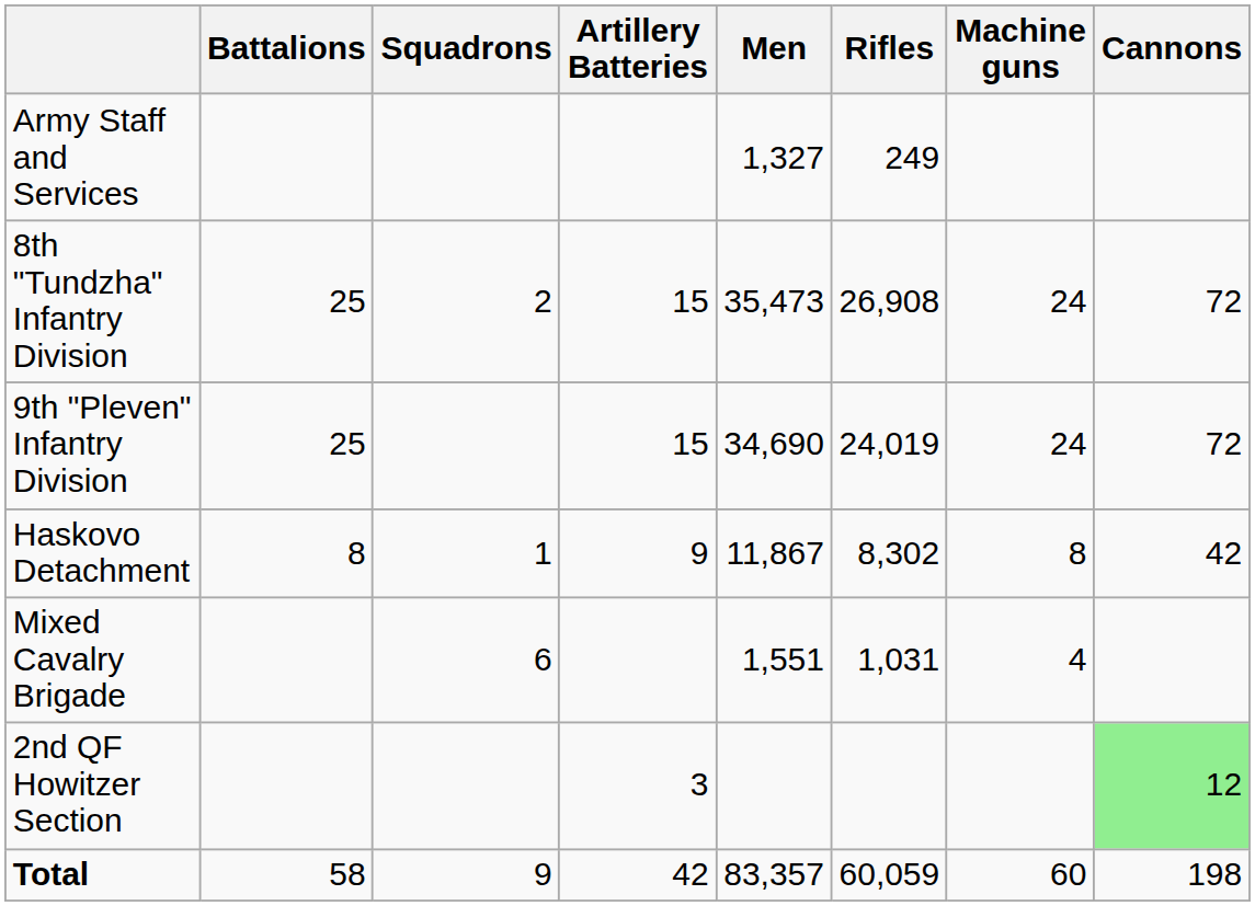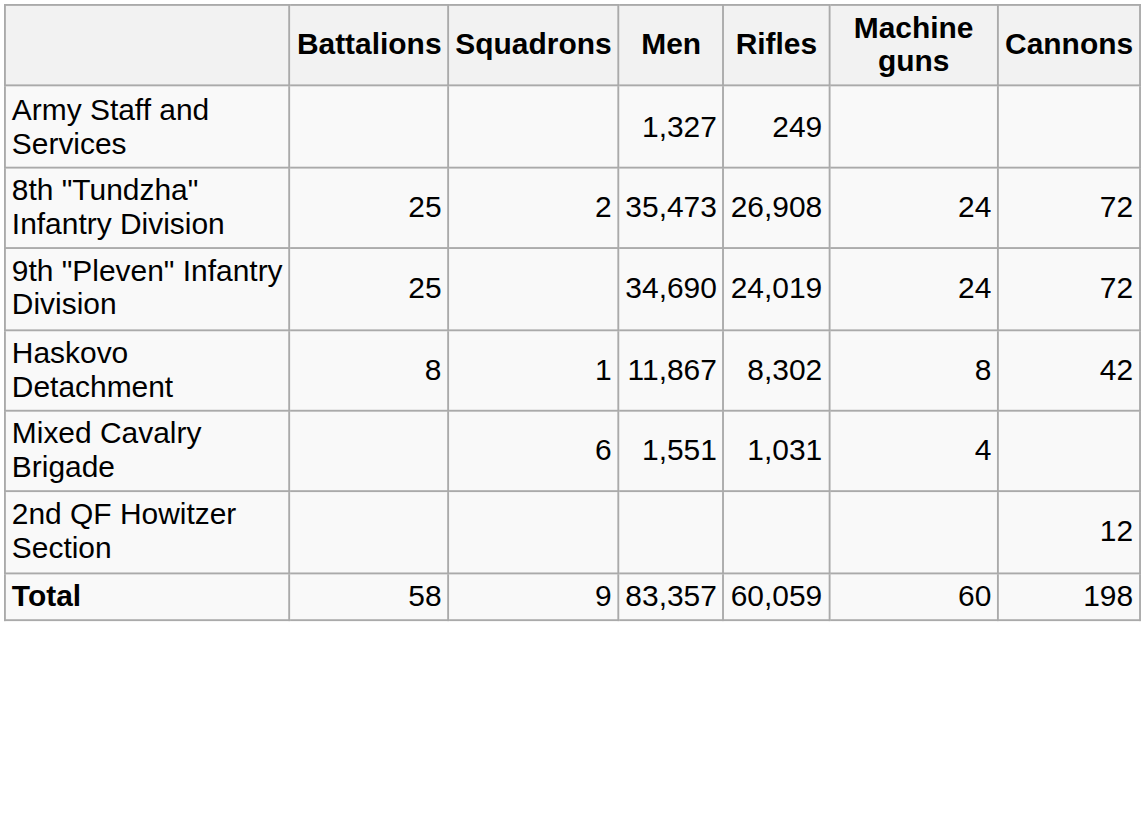 <table class="wikitable">
 <tr>
 <th></th>
 <th>Battalions</th>
 <th>Squadrons</th>
-<th>Artillery Batteries</th>
 <th>Men</th>
 <th>Rifles</th>
 <th>Machine guns</th>
 <th>Cannons</th>
 </tr>
 <tr>
 <td>Army Staff and Services</td>
 <td></td>
-<td align="right"></td>
 <td align="right"></td>
 <td align="right">1,327</td>
 <td align="right">249</td>
 <td></td>
 <td></td>
 </tr>
 <tr>
 <td>8th "Tundzha" Infantry Division</td>
 <td align="right">25</td>
 <td align="right">2</td>
-<td align="right">15</td>
 <td align="right">35,473</td>
 <td align="right">26,908</td>
 <td align="right">24</td>
 <td align="right">72</td>
 </tr>
 <tr>
 <td>9th "Pleven" Infantry Division</td>
 <td align="right">25</td>
 <td align="right"></td>
-<td align="right">15</td>
 <td align="right">34,690</td>
 <td align="right">24,019</td>
 <td align="right">24</td>
 <td align="right">72</td>
 </tr>
 <tr>
 <td>Haskovo Detachment</td>
 <td align="right">8</td>
 <td align="right">1</td>
-<td align="right">9</td>
 <td align="right">11,867</td>
 <td align="right">8,302</td>
 <td align="right">8</td>
 <td align="right">42</td>
 </tr>
 <tr>
 <td>Mixed Cavalry Brigade</td>
 <td align="right"></td>
 <td align="right">6</td>
-<td align="right"></td>
 <td align="right">1,551</td>
 <td align="right">1,031</td>
 <td align="right">4</td>
 <td align="right"></td>
 </tr>
 <tr>
 <td>2nd QF Howitzer Section</td>
 <td></td>
 <td align="right"></td>
-<td align="right">3</td>
 <td align="right"></td>
 <td align="right"></td>
 <td></td>
-<td align="right" style="background: lightgreen;">12</td>
+<td align="right">12</td>
 </tr>
 <tr>
 <td><strong>Total</strong></td>
 <td align="right">58</td>
 <td align="right">9</td>
-<td align="right">42</td>
 <td align="right">83,357</td>
 <td align="right">60,059</td>
 <td align="right">60</td>
 <td align="right">198</td>
 </tr>
 </table>
